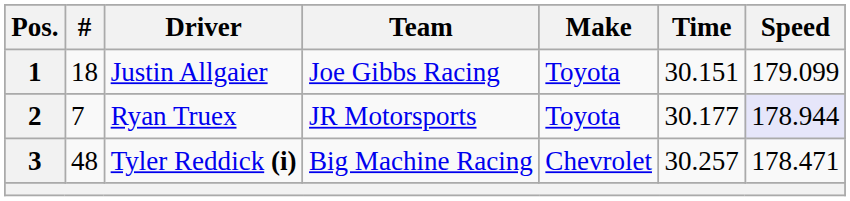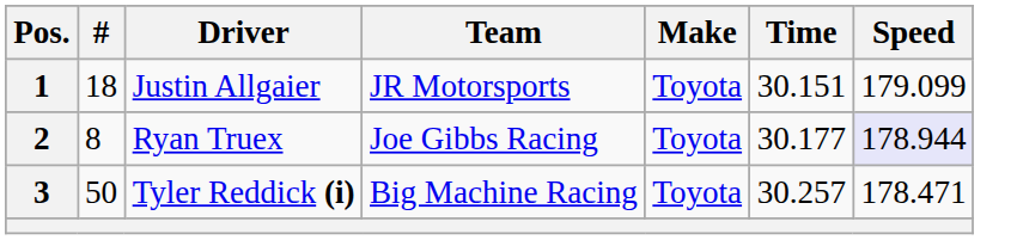 <table class="wikitable" style="font-size:95%">
 <tr>
 <th>Pos.</th>
 <th>#</th>
 <th>Driver</th>
 <th>Team</th>
 <th>Make</th>
 <th>Time</th>
 <th>Speed</th>
 </tr>
 <tr>
 <th>1</th>
 <td>18</td>
 <td><a href='#'>Justin Allgaier</a></td>
-<td><a href='#'>Joe Gibbs Racing</a></td>
+<td><a href='#'>JR Motorsports</a></td>
 <td><a href='#'>Toyota</a></td>
 <td>30.151</td>
 <td>179.099</td>
 </tr>
 <tr>
 <th>2</th>
-<td>7</td>
+<td>8</td>
 <td><a href='#'>Ryan Truex</a></td>
-<td><a href='#'>JR Motorsports</a></td>
+<td><a href='#'>Joe Gibbs Racing</a></td>
 <td><a href='#'>Toyota</a></td>
 <td>30.177</td>
 <td style="background: lavender;">178.944</td>
 </tr>
 <tr>
 <th>3</th>
-<td>48</td>
+<td>50</td>
 <td><a href='#'>Tyler Reddick</a> <strong>(i)</strong></td>
 <td><a href='#'>Big Machine Racing</a></td>
-<td><a href='#'>Chevrolet</a></td>
+<td><a href='#'>Toyota</a></td>
 <td>30.257</td>
 <td>178.471</td>
 </tr>
 <tr>
 <th colspan="7"></th>
 </tr>
 </table>
